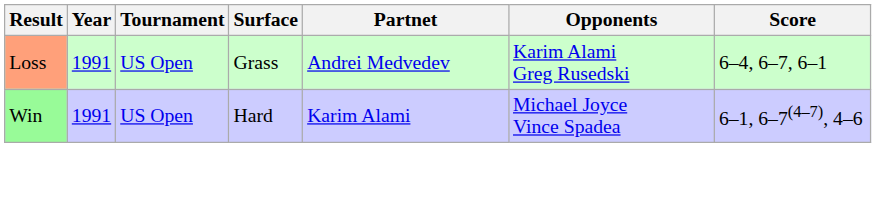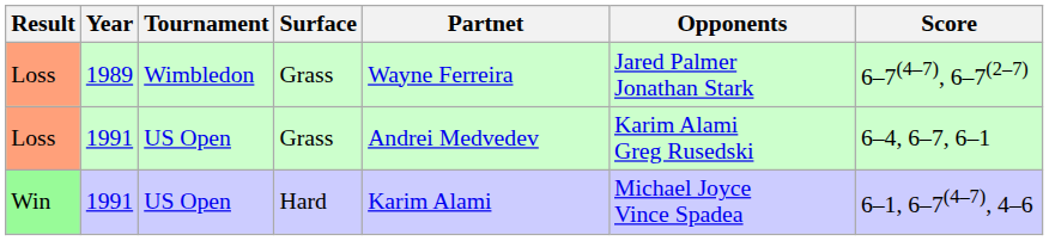 <table class="sortable wikitable">
 <tr>
 <th style="width:40px;">Result</th>
 <th style="width:20px;">Year</th>
 <th style="width:80px;">Tournament</th>
 <th style="width:30px;">Surface</th>
 <th style="width:160px;">Partnet</th>
 <th style="width:160px;">Opponents</th>
 <th style="width:120px;" class="unsortable">Score</th>
+</tr>
+<tr style="background:#ccffcc;">
+<td style="background:#ffa07a;">Loss</td>
+<td><a href='#'>1989</a></td>
+<td><a href='#'>Wimbledon</a></td>
+<td>Grass</td>
+<td> <a href='#'>Wayne Ferreira</a></td>
+<td> <a href='#'>Jared Palmer</a> <br>  <a href='#'>Jonathan Stark</a></td>
+<td>6–7<sup>(4–7)</sup>, 6–7<sup>(2–7)</sup></td>
 </tr>
 <tr style="background:#ccffcc;">
 <td style="background:#ffa07a;">Loss</td>
 <td><a href='#'>1991</a></td>
 <td><a href='#'>US Open</a></td>
 <td>Grass</td>
 <td> <a href='#'>Andrei Medvedev</a></td>
 <td> <a href='#'>Karim Alami</a> <br>  <a href='#'>Greg Rusedski</a></td>
 <td>6–4, 6–7, 6–1</td>
 </tr>
 <tr style="background:#ccccff;">
 <td style="background:#98fb98;">Win</td>
 <td><a href='#'>1991</a></td>
 <td><a href='#'>US Open</a></td>
 <td>Hard</td>
 <td> <a href='#'>Karim Alami</a></td>
 <td> <a href='#'>Michael Joyce</a> <br>  <a href='#'>Vince Spadea</a></td>
 <td>6–1, 6–7<sup>(4–7)</sup>, 4–6</td>
 </tr>
 </table>
